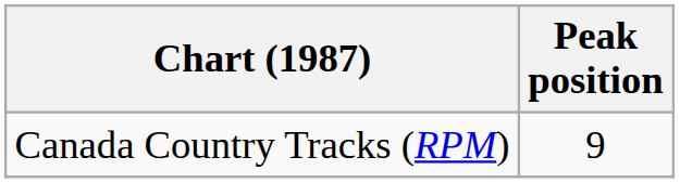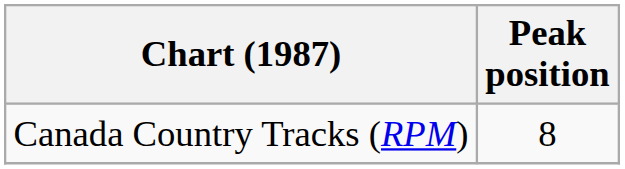 <table class="wikitable sortable">
 <tr>
 <th align="left">Chart (1987)</th>
 <th align="center">Peak<br>position</th>
 </tr>
 <tr>
 <td align="left">Canada Country Tracks (<em><a href='#'>RPM</a></em>)</td>
-<td align="center">9</td>
+<td align="center">8</td>
 </tr>
 <tr>
 </tr>
 <tr>
 </tr>
 </table>
